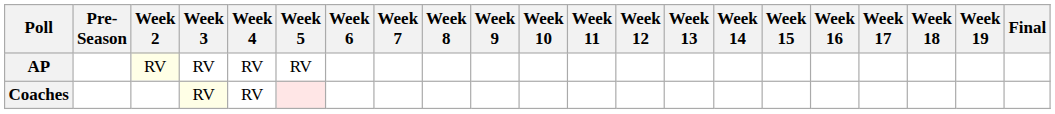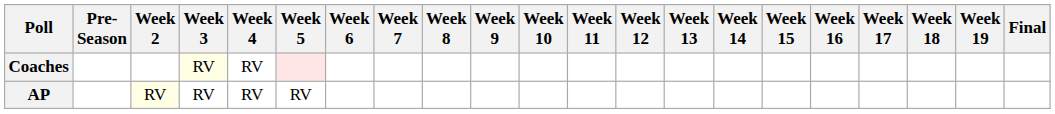 <table class="wikitable" style="white-space:nowrap;font-size:90%">
 <tr>
 <th>Poll</th>
 <th>Pre-<br>Season</th>
 <th>Week<br>2</th>
 <th>Week<br>3</th>
 <th>Week<br>4</th>
 <th>Week<br>5</th>
 <th>Week<br>6</th>
 <th>Week<br>7</th>
 <th>Week<br>8</th>
 <th>Week<br>9</th>
 <th>Week<br>10</th>
 <th>Week<br>11</th>
 <th>Week<br>12</th>
 <th>Week<br>13</th>
 <th>Week<br>14</th>
 <th>Week<br>15</th>
 <th>Week<br>16</th>
 <th>Week<br>17</th>
 <th>Week<br>18</th>
 <th>Week<br>19</th>
 <th>Final</th>
 </tr>
 <tr style="text-align:center;">
+<th>Coaches</th>
+<td style="background:#FFF;"></td>
+<td style="background:#FFF;"></td>
+<td style="background:#FFFFE6;">RV</td>
+<td style="background:#FFF;">RV</td>
+<td style="background:#FFE6E6;"></td>
+<td style="background:#FFF;"></td>
+<td style="background:#FFF;"></td>
+<td style="background:#FFF;"></td>
+<td style="background:#FFF;"></td>
+<td style="background:#FFF;"></td>
+<td style="background:#FFF;"></td>
+<td style="background:#FFF;"></td>
+<td style="background:#FFF;"></td>
+<td style="background:#FFF;"></td>
+<td style="background:#FFF;"></td>
+<td style="background:#FFF;"></td>
+<td style="background:#FFF;"></td>
+<td style="background:#FFF;"></td>
+<td style="background:#FFF;"></td>
+<td style="background:#FFF;"></td>
+</tr>
+<tr style="text-align:center;">
 <th>AP</th>
 <td style="background:#FFF;"></td>
 <td style="background:#FFFFE6;">RV</td>
 <td style="background:#FFF;">RV</td>
 <td style="background:#FFF;">RV</td>
 <td style="background:#FFF;">RV</td>
 <td style="background:#FFF;"></td>
 <td style="background:#FFF;"></td>
 <td style="background:#FFF;"></td>
 <td style="background:#FFF;"></td>
 <td style="background:#FFF;"></td>
 <td style="background:#FFF;"></td>
 <td style="background:#FFF;"></td>
 <td style="background:#FFF;"></td>
 <td style="background:#FFF;"></td>
 <td style="background:#FFF;"></td>
 <td style="background:#FFF;"></td>
 <td style="background:#FFF;"></td>
 <td style="background:#FFF;"></td>
 <td style="background:#FFF;"></td>
 <td style="background:#FFF;"></td>
 </tr>
-<tr style="text-align:center;">
-<th>Coaches</th>
-<td style="background:#FFF;"></td>
-<td style="background:#FFF;"></td>
-<td style="background:#FFFFE6;">RV</td>
-<td style="background:#FFF;">RV</td>
-<td style="background:#FFE6E6;"></td>
-<td style="background:#FFF;"></td>
-<td style="background:#FFF;"></td>
-<td style="background:#FFF;"></td>
-<td style="background:#FFF;"></td>
-<td style="background:#FFF;"></td>
-<td style="background:#FFF;"></td>
-<td style="background:#FFF;"></td>
-<td style="background:#FFF;"></td>
-<td style="background:#FFF;"></td>
-<td style="background:#FFF;"></td>
-<td style="background:#FFF;"></td>
-<td style="background:#FFF;"></td>
-<td style="background:#FFF;"></td>
-<td style="background:#FFF;"></td>
-<td style="background:#FFF;"></td>
-</tr>
 </table>
